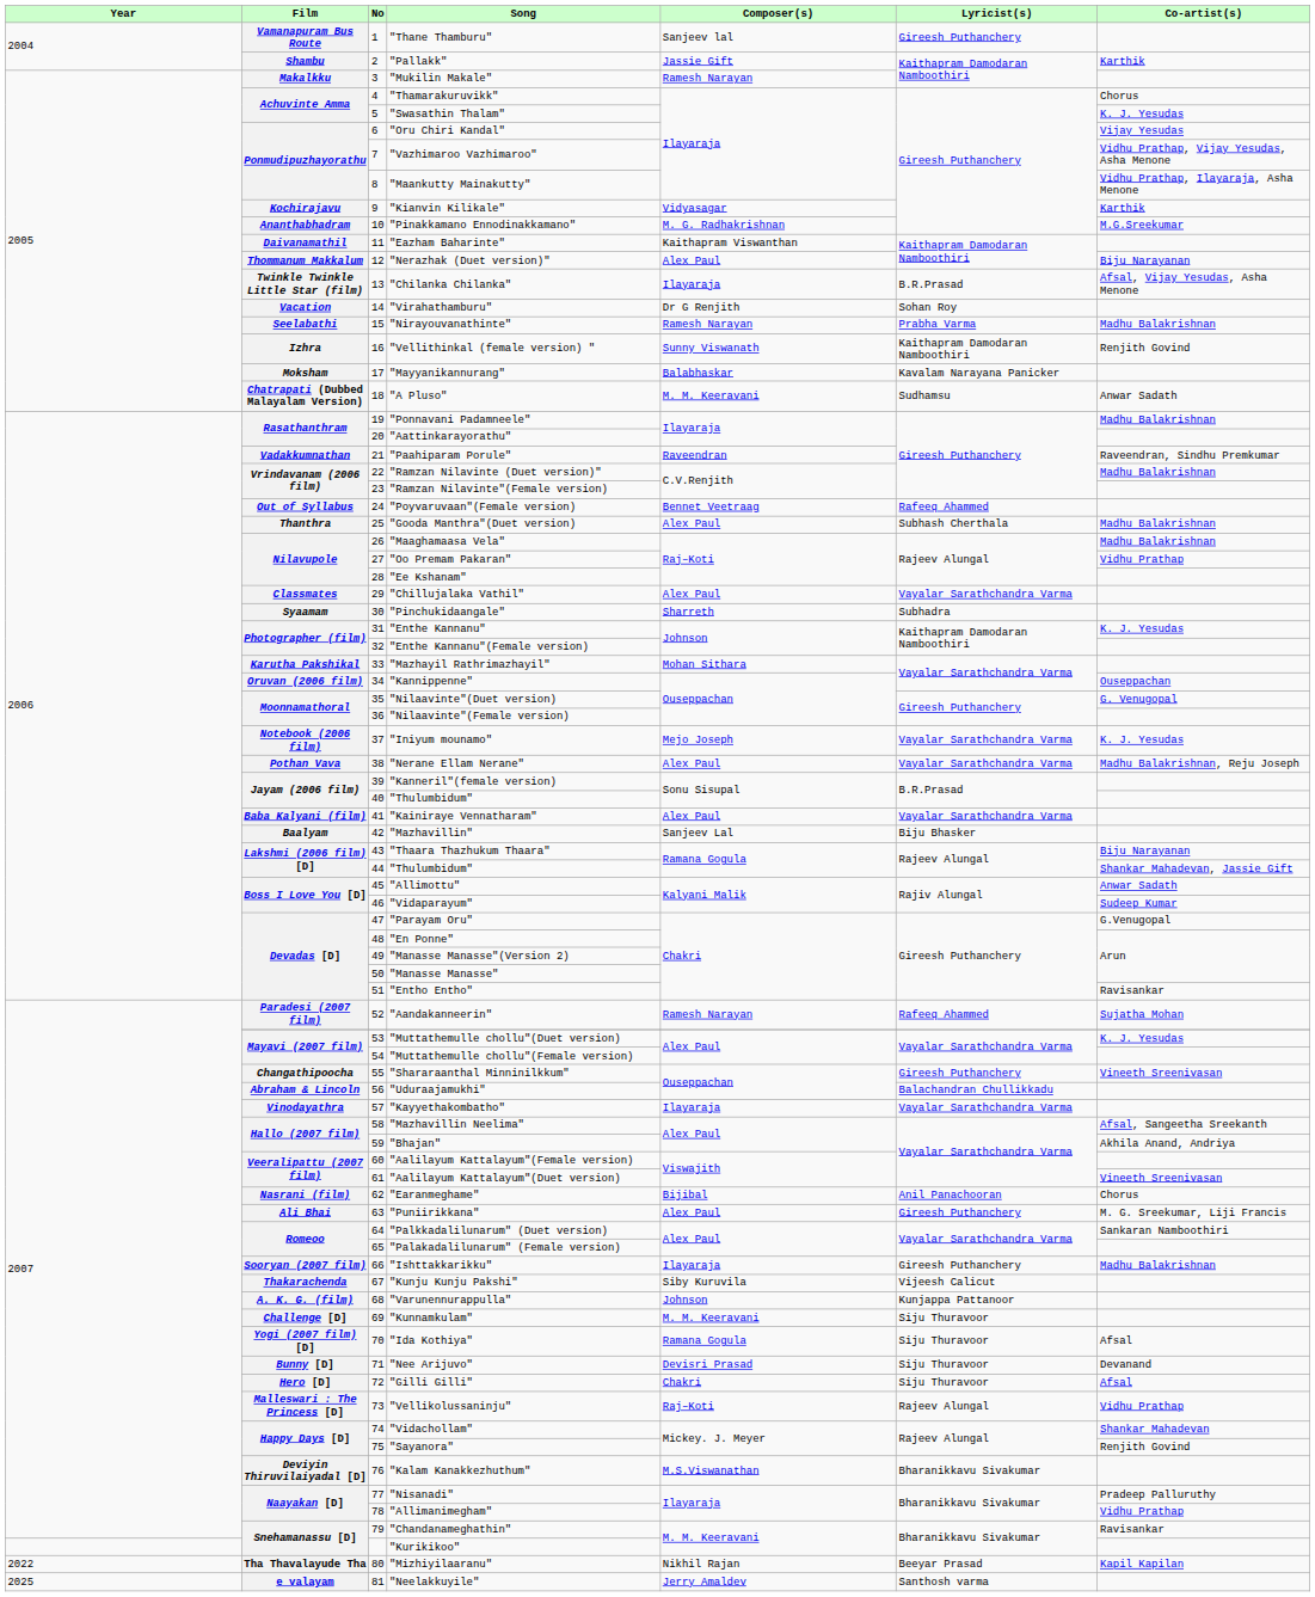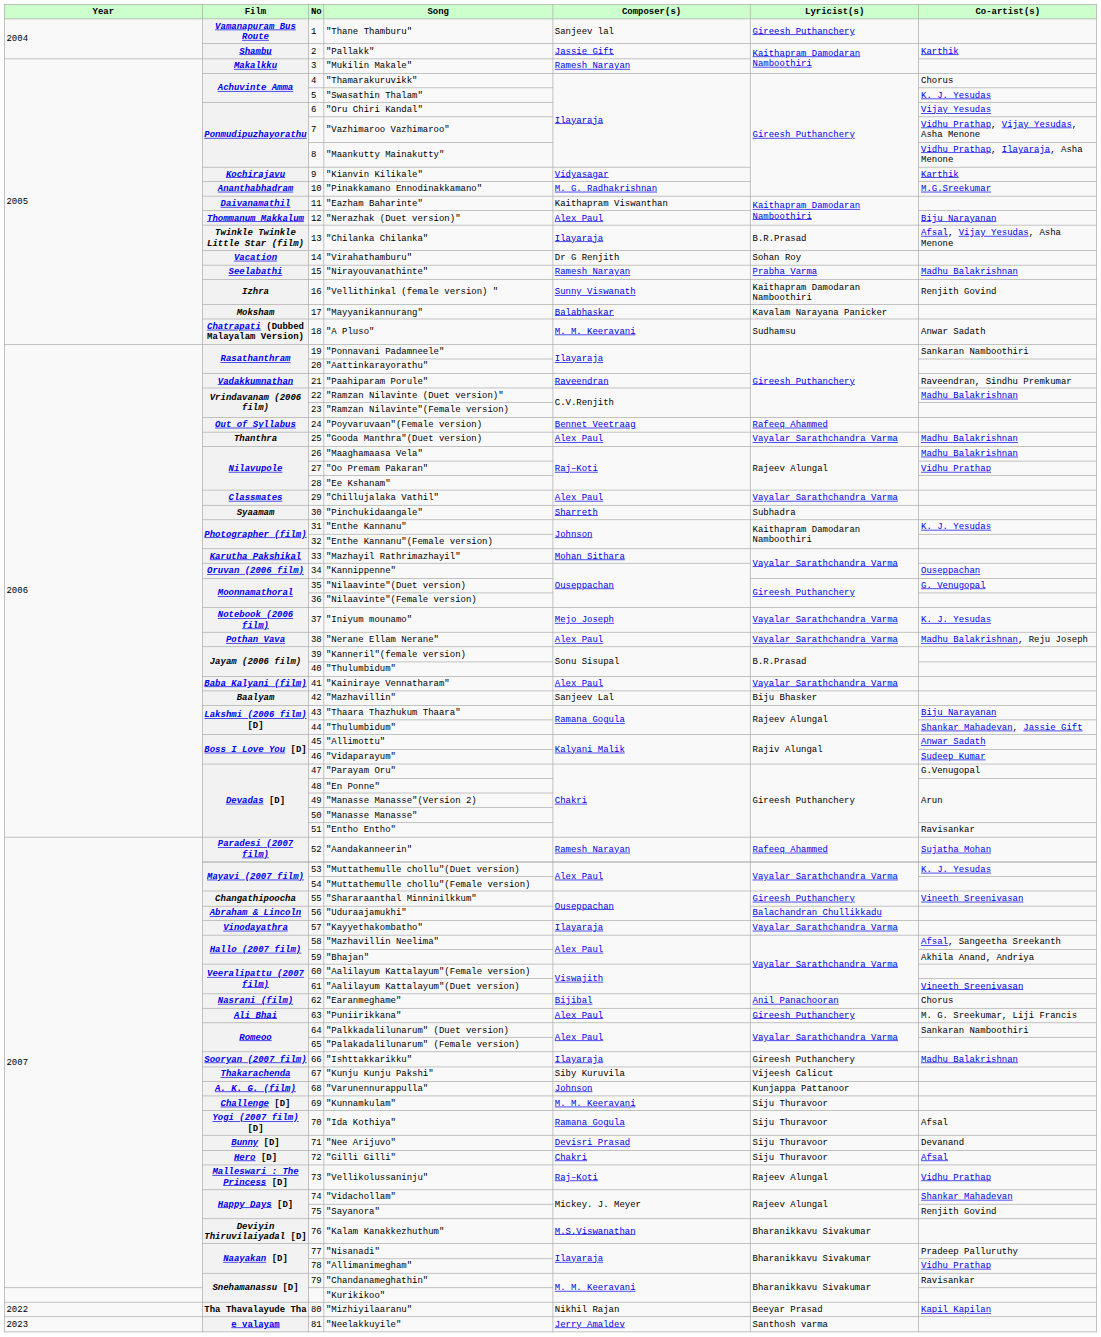 <table class="wikitable plainrowheaders" width="100%" textcolor:#000;">
 <tr style="background:#cfc; text-align:center;">
 <td scope="col" width=21%><strong>Year</strong></td>
 <td><strong>Film</strong></td>
 <td><strong>No</strong></td>
 <td scope="col" width=23%><strong>Song</strong></td>
 <td scope="col" width=20%><strong>Composer(s)</strong></td>
 <td scope="col" width=17%><strong>Lyricist(s)</strong></td>
 <td scope="col" width=18%><strong>Co-artist(s)</strong></td>
 </tr>
 <tr>
 <td row rowspan='2'>2004</td>
 <th scope="row"><em><a href='#'>Vamanapuram Bus Route</a></em></th>
 <td>1</td>
 <td>"Thane Thamburu"</td>
 <td>Sanjeev lal</td>
 <td><a href='#'>Gireesh Puthanchery</a></td>
 <td></td>
 </tr>
 <tr>
 <th scope="row"><em><a href='#'>Shambu</a></em></th>
 <td>2</td>
 <td>"Pallakk"</td>
 <td><a href='#'>Jassie Gift</a></td>
 <td row rowspan='2'><a href='#'>Kaithapram Damodaran Namboothiri</a></td>
 <td><a href='#'>Karthik</a></td>
 </tr>
 <tr>
 <td row rowspan='16'>2005</td>
 <th scope="row"><em><a href='#'>Makalkku</a></em></th>
 <td>3</td>
 <td>"Mukilin Makale"</td>
 <td><a href='#'>Ramesh Narayan</a></td>
 <td></td>
 </tr>
 <tr>
 <th scope="row" rowspan='2'><em><a href='#'>Achuvinte Amma</a></em></th>
 <td>4</td>
 <td>"Thamarakuruvikk"</td>
 <td row rowspan='5'><a href='#'>Ilayaraja</a></td>
 <td row rowspan='7'><a href='#'>Gireesh Puthanchery</a></td>
 <td>Chorus</td>
 </tr>
 <tr>
 <td>5</td>
 <td>"Swasathin Thalam"</td>
 <td><a href='#'>K. J. Yesudas</a></td>
 </tr>
 <tr>
 <th scope="row" rowspan='3'><em><a href='#'>Ponmudipuzhayorathu</a></em></th>
 <td>6</td>
 <td>"Oru Chiri Kandal"</td>
 <td><a href='#'>Vijay Yesudas</a></td>
 </tr>
 <tr>
 <td>7</td>
 <td>"Vazhimaroo Vazhimaroo"</td>
 <td><a href='#'>Vidhu Prathap</a>, <a href='#'>Vijay Yesudas</a>, Asha Menone</td>
 </tr>
 <tr>
 <td>8</td>
 <td>"Maankutty Mainakutty"</td>
 <td><a href='#'>Vidhu Prathap</a>, <a href='#'>Ilayaraja</a>, Asha Menone</td>
 </tr>
 <tr>
 <th scope="row"><em><a href='#'>Kochirajavu</a></em></th>
 <td>9</td>
 <td>"Kianvin Kilikale"</td>
 <td><a href='#'>Vidyasagar</a></td>
 <td><a href='#'>Karthik</a></td>
 </tr>
 <tr>
 <th scope="row"><em><a href='#'>Ananthabhadram</a></em></th>
 <td>10</td>
 <td>"Pinakkamano Ennodinakkamano"</td>
 <td><a href='#'>M. G. Radhakrishnan</a></td>
 <td><a href='#'>M.G.Sreekumar</a></td>
 </tr>
 <tr>
 <th scope="row"><em><a href='#'>Daivanamathil</a></em></th>
 <td>11</td>
 <td>"Eazham Baharinte"</td>
 <td>Kaithapram Viswanthan</td>
 <td row rowspan='2'><a href='#'>Kaithapram Damodaran Namboothiri</a></td>
 <td></td>
 </tr>
 <tr>
 <th scope="row"><em><a href='#'>Thommanum Makkalum</a></em></th>
 <td>12</td>
 <td>"Nerazhak (Duet version)"</td>
 <td><a href='#'>Alex Paul</a></td>
 <td><a href='#'>Biju Narayanan</a></td>
 </tr>
 <tr>
 <th scope="row"><em>Twinkle Twinkle Little Star (film)</em></th>
 <td>13</td>
 <td>"Chilanka Chilanka"</td>
 <td><a href='#'>Ilayaraja</a></td>
 <td>B.R.Prasad</td>
 <td><a href='#'>Afsal</a>, <a href='#'>Vijay Yesudas</a>, Asha Menone</td>
 </tr>
 <tr>
 <th scope="row"><em><a href='#'>Vacation</a></em></th>
 <td>14</td>
 <td>"Virahathamburu"</td>
 <td>Dr G Renjith</td>
 <td>Sohan Roy</td>
 <td></td>
 </tr>
 <tr>
 <th scope="row"><em><a href='#'>Seelabathi</a></em></th>
 <td>15</td>
 <td>"Nirayouvanathinte"</td>
 <td><a href='#'>Ramesh Narayan</a></td>
 <td><a href='#'>Prabha Varma</a></td>
 <td><a href='#'>Madhu Balakrishnan</a></td>
 </tr>
 <tr>
 <th scope="row"><em>Izhra</em></th>
 <td>16</td>
 <td>"Vellithinkal (female version) "</td>
 <td><a href='#'>Sunny Viswanath</a></td>
 <td>Kaithapram Damodaran Namboothiri</td>
 <td>Renjith Govind</td>
 </tr>
 <tr>
 <th scope="row"><em>Moksham</em></th>
 <td>17</td>
 <td>"Mayyanikannurang"</td>
 <td><a href='#'>Balabhaskar</a></td>
 <td>Kavalam Narayana Panicker</td>
 <td></td>
 </tr>
 <tr>
 <th scope="row"><em><a href='#'>Chatrapati</a></em> (Dubbed Malayalam Version)</th>
 <td>18</td>
 <td>"A Pluso"</td>
 <td><a href='#'>M. M. Keeravani</a></td>
 <td>Sudhamsu</td>
 <td>Anwar Sadath</td>
 </tr>
 <tr>
 <td row rowspan='33'>2006</td>
 <th scope="row" rowspan='2'><em><a href='#'>Rasathanthram</a></em></th>
 <td>19</td>
 <td>"Ponnavani Padamneele"</td>
 <td row rowspan='2'><a href='#'>Ilayaraja</a></td>
 <td row rowspan='5'><a href='#'>Gireesh Puthanchery</a></td>
-<td><a href='#'>Madhu Balakrishnan</a></td>
+<td>Sankaran Namboothiri</td>
 </tr>
 <tr>
 <td>20</td>
 <td>"Aattinkarayorathu"</td>
 <td></td>
 </tr>
 <tr>
 <th scope="row"><em><a href='#'>Vadakkumnathan</a></em></th>
 <td>21</td>
 <td>"Paahiparam Porule"</td>
 <td><a href='#'>Raveendran</a></td>
 <td>Raveendran, Sindhu Premkumar</td>
 </tr>
 <tr>
 <th scope="row" rowspan='2'><em>Vrindavanam (2006 film) </em></th>
 <td>22</td>
 <td>"Ramzan Nilavinte (Duet version)"</td>
 <td row rowspan='2'>C.V.Renjith</td>
 <td><a href='#'>Madhu Balakrishnan</a></td>
 </tr>
 <tr>
 <td>23</td>
 <td>"Ramzan Nilavinte"(Female version)</td>
 <td></td>
 </tr>
 <tr>
 <th scope="row"><em><a href='#'>Out of Syllabus</a></em></th>
 <td>24</td>
 <td>"Poyvaruvaan"(Female version)</td>
 <td><a href='#'>Bennet Veetraag</a></td>
 <td><a href='#'>Rafeeq Ahammed</a></td>
 <td></td>
 </tr>
 <tr>
 <th scope="row"><em>Thanthra</em></th>
 <td>25</td>
 <td>"Gooda Manthra"(Duet version)</td>
 <td><a href='#'>Alex Paul</a></td>
-<td>Subhash Cherthala</td>
+<td><a href='#'>Vayalar Sarathchandra Varma</a></td>
 <td><a href='#'>Madhu Balakrishnan</a></td>
 </tr>
 <tr>
 <th scope="row" rowspan='3'><em><a href='#'>Nilavupole</a></em></th>
 <td>26</td>
 <td>"Maaghamaasa Vela"</td>
 <td row rowspan='3'><a href='#'>Raj–Koti</a></td>
 <td row rowspan='3'>Rajeev Alungal</td>
 <td><a href='#'>Madhu Balakrishnan</a></td>
 </tr>
 <tr>
 <td>27</td>
 <td>"Oo Premam Pakaran"</td>
 <td><a href='#'>Vidhu Prathap</a></td>
 </tr>
 <tr>
 <td>28</td>
 <td>"Ee Kshanam"</td>
 <td></td>
 </tr>
 <tr>
 <th scope="row"><em><a href='#'>Classmates</a></em></th>
 <td>29</td>
 <td>"Chillujalaka Vathil"</td>
 <td><a href='#'>Alex Paul</a></td>
 <td><a href='#'>Vayalar Sarathchandra Varma</a></td>
 <td></td>
 </tr>
 <tr>
 <th scope="row"><em>Syaamam</em></th>
 <td>30</td>
 <td>"Pinchukidaangale"</td>
 <td><a href='#'>Sharreth</a></td>
 <td>Subhadra</td>
 <td></td>
 </tr>
 <tr>
 <th scope="row" rowspan='2'><em><a href='#'>Photographer (film)</a></em></th>
 <td>31</td>
 <td>"Enthe Kannanu"</td>
 <td row rowspan='2'><a href='#'>Johnson</a></td>
 <td row rowspan='2'>Kaithapram Damodaran Namboothiri</td>
 <td><a href='#'>K. J. Yesudas</a></td>
 </tr>
 <tr>
 <td>32</td>
 <td>"Enthe Kannanu"(Female version)</td>
 <td></td>
 </tr>
 <tr>
 <th scope="row"><em><a href='#'>Karutha Pakshikal</a></em></th>
 <td>33</td>
 <td>"Mazhayil Rathrimazhayil"</td>
 <td><a href='#'>Mohan Sithara</a></td>
 <td row rowspan='2'><a href='#'>Vayalar Sarathchandra Varma</a></td>
 <td></td>
 </tr>
 <tr>
 <th scope="row"><em><a href='#'>Oruvan (2006 film)</a></em></th>
 <td>34</td>
 <td>"Kannippenne"</td>
 <td row rowspan='3'><a href='#'>Ouseppachan</a></td>
 <td><a href='#'>Ouseppachan</a></td>
 </tr>
 <tr>
 <th scope="row" rowspan='2'><em><a href='#'>Moonnamathoral</a></em></th>
 <td>35</td>
 <td>"Nilaavinte"(Duet version)</td>
 <td row rowspan='2'><a href='#'>Gireesh Puthanchery</a></td>
 <td><a href='#'>G. Venugopal</a></td>
 </tr>
 <tr>
 <td>36</td>
 <td>"Nilaavinte"(Female version)</td>
 <td></td>
 </tr>
 <tr>
 <th scope="row"><em><a href='#'>Notebook (2006 film)</a></em></th>
 <td>37</td>
 <td>"Iniyum mounamo"</td>
 <td><a href='#'>Mejo Joseph</a></td>
 <td><a href='#'>Vayalar Sarathchandra Varma</a></td>
 <td><a href='#'>K. J. Yesudas</a></td>
 </tr>
 <tr>
 <th scope="row"><em><a href='#'>Pothan Vava</a></em></th>
 <td>38</td>
 <td>"Nerane Ellam Nerane"</td>
 <td><a href='#'>Alex Paul</a></td>
 <td><a href='#'>Vayalar Sarathchandra Varma</a></td>
 <td><a href='#'>Madhu Balakrishnan</a>, Reju Joseph</td>
 </tr>
 <tr>
 <th scope="row" rowspan='2'><em>Jayam (2006 film)</em></th>
 <td>39</td>
 <td>"Kanneril"(female version)</td>
 <td row rowspan='2'>Sonu Sisupal</td>
 <td row rowspan='2'>B.R.Prasad</td>
 <td></td>
 </tr>
 <tr>
 <td>40</td>
 <td>"Thulumbidum"</td>
 <td></td>
 </tr>
 <tr>
 <th scope="row"><em><a href='#'>Baba Kalyani (film)</a></em></th>
 <td>41</td>
 <td>"Kainiraye Vennatharam"</td>
 <td><a href='#'>Alex Paul</a></td>
 <td><a href='#'>Vayalar Sarathchandra Varma</a></td>
 <td></td>
 </tr>
 <tr>
 <th scope="row"><em>Baalyam</em></th>
 <td>42</td>
 <td>"Mazhavillin"</td>
 <td>Sanjeev Lal</td>
 <td>Biju Bhasker</td>
 <td></td>
 </tr>
 <tr>
 <th scope="row" rowspan='2'><em><a href='#'>Lakshmi (2006 film)</a></em>[D]</th>
 <td>43</td>
 <td>"Thaara Thazhukum Thaara"</td>
 <td row rowspan='2'><a href='#'>Ramana Gogula</a></td>
 <td row rowspan='2'>Rajeev Alungal</td>
 <td><a href='#'>Biju Narayanan</a></td>
 </tr>
 <tr>
 <td>44</td>
 <td>"Thulumbidum"</td>
 <td><a href='#'>Shankar Mahadevan</a>, <a href='#'>Jassie Gift</a></td>
 </tr>
 <tr>
 <th scope="row" rowspan='2'><em><a href='#'>Boss I Love You</a></em> [D]</th>
 <td>45</td>
 <td>"Allimottu"</td>
 <td rowspan='2'><a href='#'>Kalyani Malik</a></td>
 <td rowspan='2'>Rajiv Alungal</td>
 <td><a href='#'>Anwar Sadath</a></td>
 </tr>
 <tr>
 <td>46</td>
 <td>"Vidaparayum"</td>
 <td><a href='#'>Sudeep Kumar</a></td>
 </tr>
 <tr>
 <th scope="row" rowspan='5'><em><a href='#'>Devadas</a></em> [D]</th>
 <td>47</td>
 <td>"Parayam Oru"</td>
 <td row rowspan='5'><a href='#'>Chakri</a></td>
 <td row rowspan='5'>Gireesh Puthanchery</td>
 <td>G.Venugopal</td>
 </tr>
 <tr>
 <td>48</td>
 <td>"En Ponne"</td>
 <td row rowspan='3'>Arun</td>
 </tr>
 <tr>
 <td>49</td>
 <td>"Manasse Manasse"(Version 2)</td>
 </tr>
 <tr>
 <td>50</td>
 <td>"Manasse Manasse"</td>
 </tr>
 <tr>
 <td>51</td>
 <td>"Entho Entho"</td>
 <td>Ravisankar</td>
 </tr>
 <tr>
 <td row rowspan='29'>2007</td>
 <th scope="row"><em><a href='#'>Paradesi (2007 film)</a></em></th>
 <td>52</td>
 <td>"Aandakanneerin"</td>
 <td><a href='#'>Ramesh Narayan</a></td>
 <td><a href='#'>Rafeeq Ahammed</a></td>
 <td><a href='#'>Sujatha Mohan</a></td>
 </tr>
 <tr>
 </tr>
 <tr>
 <th scope="row" rowspan='2'><em><a href='#'>Mayavi (2007 film)</a></em></th>
 <td>53</td>
 <td>"Muttathemulle chollu"(Duet version)</td>
 <td row rowspan='2'><a href='#'>Alex Paul</a></td>
 <td row rowspan='2'><a href='#'>Vayalar Sarathchandra Varma</a></td>
 <td><a href='#'>K. J. Yesudas</a></td>
 </tr>
 <tr>
 <td>54</td>
 <td>"Muttathemulle chollu"(Female version)</td>
 <td></td>
 </tr>
 <tr>
 <th scope="row"><em>Changathipoocha</em></th>
 <td>55</td>
 <td>"Shararaanthal Minninilkkum"</td>
 <td row rowspan='2'><a href='#'>Ouseppachan</a></td>
 <td><a href='#'>Gireesh Puthanchery</a></td>
 <td><a href='#'>Vineeth Sreenivasan</a></td>
 </tr>
 <tr>
 <th scope="row"><em><a href='#'>Abraham & Lincoln</a></em></th>
 <td>56</td>
 <td>"Uduraajamukhi"</td>
 <td><a href='#'>Balachandran Chullikkadu</a></td>
 <td></td>
 </tr>
 <tr>
 <th scope="row"><em><a href='#'>Vinodayathra</a></em></th>
 <td>57</td>
 <td>"Kayyethakombatho"</td>
 <td><a href='#'>Ilayaraja</a></td>
 <td><a href='#'>Vayalar Sarathchandra Varma</a></td>
 <td></td>
 </tr>
 <tr>
 <th scope="row" rowspan='2'><em><a href='#'>Hallo (2007 film)</a></em></th>
 <td>58</td>
 <td>"Mazhavillin Neelima"</td>
 <td row rowspan='2'><a href='#'>Alex Paul</a></td>
 <td row rowspan='4'><a href='#'>Vayalar Sarathchandra Varma</a></td>
 <td><a href='#'>Afsal</a>, Sangeetha Sreekanth</td>
 </tr>
 <tr>
 <td>59</td>
 <td>"Bhajan"</td>
 <td>Akhila Anand, Andriya</td>
 </tr>
 <tr>
 <th scope="row" rowspan='2'><em><a href='#'>Veeralipattu (2007 film)</a></em></th>
 <td>60</td>
 <td>"Aalilayum Kattalayum"(Female version)</td>
 <td row rowspan='2'><a href='#'>Viswajith</a></td>
 <td></td>
 </tr>
 <tr>
 <td>61</td>
 <td>"Aalilayum Kattalayum"(Duet version)</td>
 <td><a href='#'>Vineeth Sreenivasan</a></td>
 </tr>
 <tr>
 <th scope="row"><em><a href='#'>Nasrani (film)</a></em></th>
 <td>62</td>
 <td>"Earanmeghame"</td>
 <td><a href='#'>Bijibal</a></td>
 <td><a href='#'>Anil Panachooran</a></td>
 <td>Chorus</td>
 </tr>
 <tr>
 <th scope="row"><em><a href='#'>Ali Bhai</a></em></th>
 <td>63</td>
 <td>"Puniirikkana"</td>
 <td><a href='#'>Alex Paul</a></td>
 <td><a href='#'>Gireesh Puthanchery</a></td>
 <td>M. G. Sreekumar, Liji Francis</td>
 </tr>
 <tr>
 <th scope="row" rowspan='2'><em><a href='#'>Romeoo</a></em></th>
 <td>64</td>
 <td>"Palkkadalilunarum" (Duet version)</td>
 <td row rowspan='2'><a href='#'>Alex Paul</a></td>
 <td row rowspan='2'><a href='#'>Vayalar Sarathchandra Varma</a></td>
 <td>Sankaran Namboothiri</td>
 </tr>
 <tr>
 <td>65</td>
 <td>"Palakadalilunarum" (Female version)</td>
 <td></td>
 </tr>
 <tr>
 <th scope="row"><em><a href='#'>Sooryan (2007 film)</a></em></th>
 <td>66</td>
 <td>"Ishttakkarikku"</td>
 <td><a href='#'>Ilayaraja</a></td>
 <td>Gireesh Puthanchery</td>
 <td><a href='#'>Madhu Balakrishnan</a></td>
 </tr>
 <tr>
 <th scope="row"><em><a href='#'>Thakarachenda</a></em></th>
 <td>67</td>
 <td>"Kunju Kunju Pakshi"</td>
 <td>Siby Kuruvila</td>
 <td>Vijeesh Calicut</td>
 <td></td>
 </tr>
 <tr>
 <th scope="row"><em><a href='#'>A. K. G. (film)</a></em></th>
 <td>68</td>
 <td>"Varunennurappulla"</td>
 <td><a href='#'>Johnson</a></td>
 <td>Kunjappa Pattanoor</td>
 <td></td>
 </tr>
 <tr>
 <th scope="row"><em><a href='#'>Challenge</a></em> [D]</th>
 <td>69</td>
 <td>"Kunnamkulam"</td>
 <td><a href='#'>M. M. Keeravani</a></td>
 <td>Siju Thuravoor</td>
 <td></td>
 </tr>
 <tr>
 <th scope="row"><em><a href='#'>Yogi (2007 film)</a></em> [D]</th>
 <td>70</td>
 <td>"Ida Kothiya"</td>
 <td><a href='#'>Ramana Gogula</a></td>
 <td>Siju Thuravoor</td>
 <td>Afsal</td>
 </tr>
 <tr>
 <th scope="row"><em><a href='#'>Bunny</a></em> [D]</th>
 <td>71</td>
 <td>"Nee Arijuvo"</td>
 <td><a href='#'>Devisri Prasad</a></td>
 <td>Siju Thuravoor</td>
 <td>Devanand</td>
 </tr>
 <tr>
 <th scope="row"><em><a href='#'>Hero</a></em> [D]</th>
 <td>72</td>
 <td>"Gilli Gilli"</td>
 <td><a href='#'>Chakri</a></td>
 <td>Siju Thuravoor</td>
 <td><a href='#'>Afsal</a></td>
 </tr>
 <tr>
 <th scope="row"><em><a href='#'>Malleswari : The Princess</a></em> [D]</th>
 <td>73</td>
 <td>"Vellikolussaninju"</td>
 <td><a href='#'>Raj–Koti</a></td>
 <td>Rajeev Alungal</td>
 <td><a href='#'>Vidhu Prathap</a></td>
 </tr>
 <tr>
 <th scope="row" rowspan='2'><em><a href='#'>Happy Days</a></em> [D]</th>
 <td>74</td>
 <td>"Vidachollam"</td>
 <td rowspan='2'>Mickey. J. Meyer</td>
 <td rowspan='2'>Rajeev Alungal</td>
 <td><a href='#'>Shankar Mahadevan</a></td>
 </tr>
 <tr>
 <td>75</td>
 <td>"Sayanora"</td>
 <td>Renjith Govind</td>
 </tr>
 <tr>
 <th scope="row"><em>Deviyin Thiruvilaiyadal</em> [D]</th>
 <td>76</td>
 <td>"Kalam Kanakkezhuthum"</td>
 <td><a href='#'>M.S.Viswanathan</a></td>
 <td>Bharanikkavu Sivakumar</td>
 <td></td>
 </tr>
 <tr>
 <th scope="row" rowspan='2'><em><a href='#'>Naayakan</a></em> [D]</th>
 <td>77</td>
 <td>"Nisanadi"</td>
 <td rowspan='2'><a href='#'>Ilayaraja</a></td>
 <td rowspan='2'>Bharanikkavu Sivakumar</td>
 <td>Pradeep Palluruthy</td>
 </tr>
 <tr>
 <td>78</td>
 <td>"Allimanimegham"</td>
 <td><a href='#'>Vidhu Prathap</a></td>
 </tr>
 <tr>
 <th scope="row" rowspan='2'><em>Snehamanassu</em> [D]</th>
 <td>79</td>
 <td>"Chandanameghathin"</td>
 <td rowspan='2'><a href='#'>M. M. Keeravani</a></td>
 <td rowspan='2'>Bharanikkavu Sivakumar</td>
 <td>Ravisankar</td>
 </tr>
 <tr>
 <td></td>
 <td></td>
 <td>"Kurikikoo"</td>
 <td></td>
 </tr>
 <tr>
 <td>2022</td>
 <th><strong>Tha Thavalayude Tha</strong></th>
 <td>80</td>
 <td>"Mizhiyilaaranu"</td>
 <td>Nikhil Rajan</td>
 <td>Beeyar Prasad</td>
 <td><a href='#'>Kapil Kapilan</a></td>
 </tr>
 <tr>
-<td>2025</td>
+<td>2023</td>
 <th><a href='#'>e valayam</a></th>
 <td>81</td>
 <td>"Neelakkuyile"</td>
 <td><a href='#'>Jerry Amaldev</a></td>
 <td>Santhosh varma</td>
 <td></td>
 </tr>
 </table>
